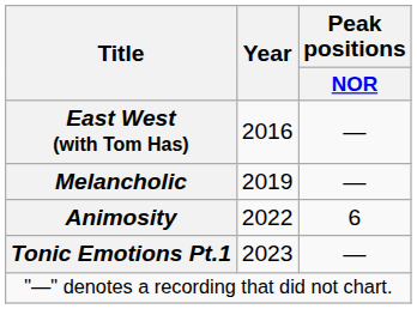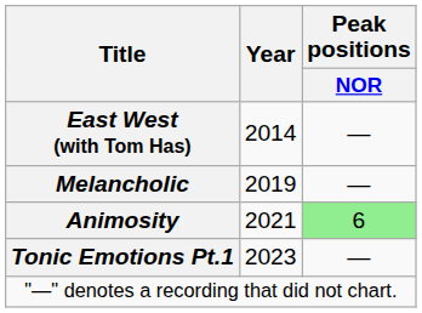 <table class="wikitable plainrowheaders" style="text-align:center">
 <tr>
 <th scope="col" rowspan="2">Title</th>
 <th scope="col" rowspan="2">Year</th>
 <th scope="col" colspan="1">Peak positions</th>
 </tr>
 <tr>
 <th scope="col" style="width:3em;font-size:90%;"><a href='#'>NOR</a><br></th>
 </tr>
 <tr>
 <th scope="row"><em>East West</em> <br><small>(with Tom Has)</small></th>
-<td>2016</td>
+<td>2014</td>
 <td>—</td>
 </tr>
 <tr>
 <th scope="row"><em>Melancholic</em></th>
 <td>2019</td>
 <td>—</td>
 </tr>
 <tr>
 <th scope="row"><em>Animosity</em></th>
-<td>2022</td>
-<td>6</td>
+<td>2021</td>
+<td style="background: lightgreen;">6</td>
 </tr>
 <tr>
 <th scope="row"><em>Tonic Emotions Pt.1</em></th>
 <td>2023</td>
 <td>—</td>
 </tr>
 <tr>
 <td colspan="5" style="font-size:85%">"—" denotes a recording that did not chart.</td>
 </tr>
 </table>
